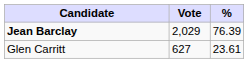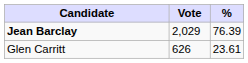 <table class="wikitable">
 <tr>
 <th style="background:#ddf; width:225px;">Candidate</th>
 <th style="background:#ddf; width:50px;">Vote</th>
 <th style="background:#ddf; width:30px;">%</th>
 </tr>
 <tr>
 <td><strong>Jean Barclay</strong></td>
 <td>2,029</td>
 <td>76.39</td>
 </tr>
 <tr>
 <td>Glen Carritt</td>
-<td>627</td>
+<td>626</td>
 <td>23.61</td>
 </tr>
 </table>
